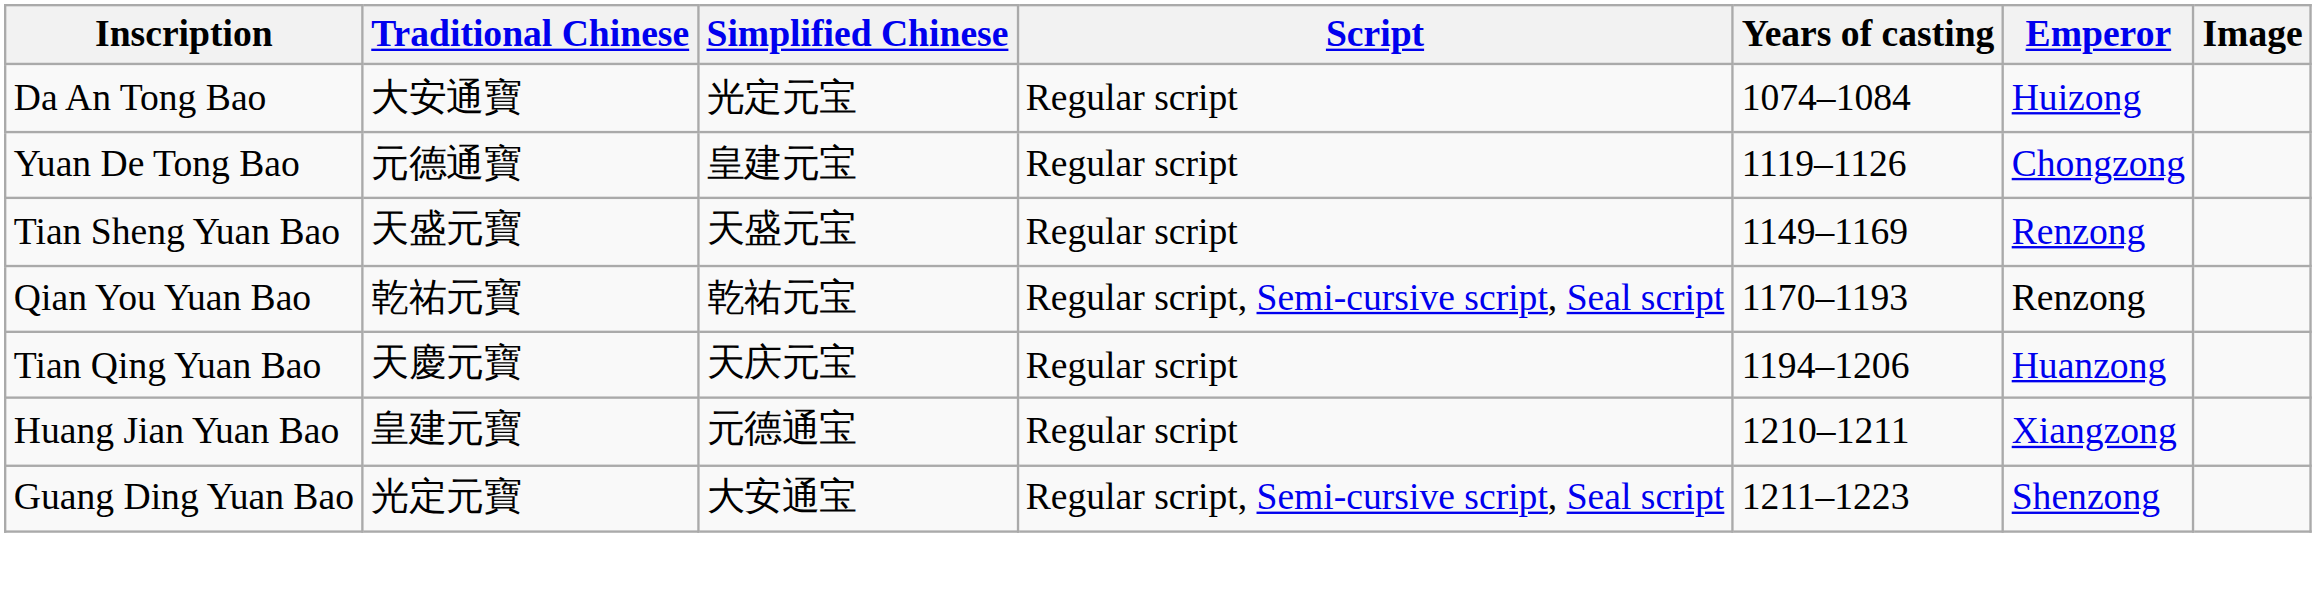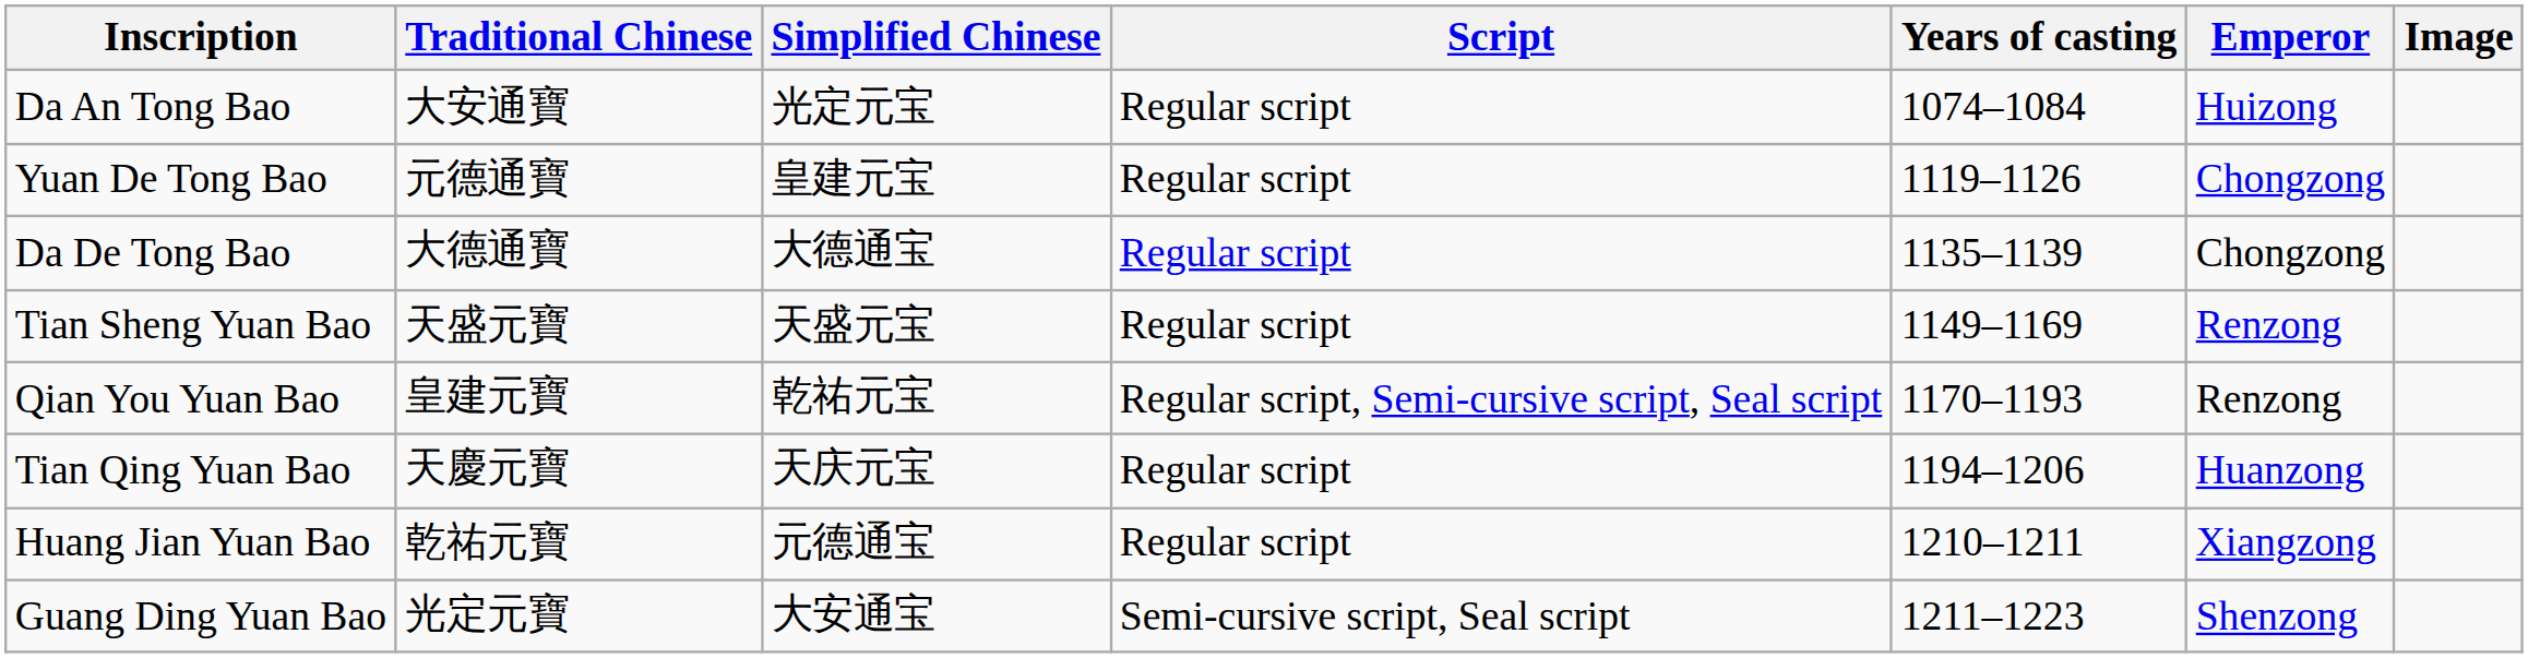 <table class="wikitable">
 <tr>
 <th>Inscription</th>
 <th><a href='#'>Traditional Chinese</a></th>
 <th><a href='#'>Simplified Chinese</a></th>
 <th><a href='#'>Script</a></th>
 <th>Years of casting</th>
 <th><a href='#'>Emperor</a></th>
 <th>Image</th>
 </tr>
 <tr>
 <td>Da An Tong Bao</td>
 <td>大安通寶</td>
 <td>光定元宝</td>
 <td>Regular script</td>
 <td>1074–1084</td>
 <td><a href='#'>Huizong</a></td>
 <td></td>
 </tr>
 <tr>
 <td>Yuan De Tong Bao</td>
 <td>元德通寶</td>
 <td>皇建元宝</td>
 <td>Regular script</td>
 <td>1119–1126</td>
 <td><a href='#'>Chongzong</a></td>
 <td></td>
 </tr>
 <tr>
+<td>Da De Tong Bao</td>
+<td>大德通寶</td>
+<td>大德通宝</td>
+<td><a href='#'>Regular script</a></td>
+<td>1135–1139</td>
+<td>Chongzong</td>
+<td></td>
+</tr>
+<tr>
 <td>Tian Sheng Yuan Bao</td>
 <td>天盛元寶</td>
 <td>天盛元宝</td>
 <td>Regular script</td>
 <td>1149–1169</td>
 <td><a href='#'>Renzong</a></td>
 <td></td>
 </tr>
 <tr>
 <td>Qian You Yuan Bao</td>
-<td>乾祐元寶</td>
+<td>皇建元寶</td>
 <td>乾祐元宝</td>
 <td>Regular script, <a href='#'>Semi-cursive script</a>, <a href='#'>Seal script</a></td>
 <td>1170–1193</td>
 <td>Renzong</td>
 <td></td>
 </tr>
 <tr>
 <td>Tian Qing Yuan Bao</td>
 <td>天慶元寶</td>
 <td>天庆元宝</td>
 <td>Regular script</td>
 <td>1194–1206</td>
 <td><a href='#'>Huanzong</a></td>
 <td></td>
 </tr>
 <tr>
 <td>Huang Jian Yuan Bao</td>
-<td>皇建元寶</td>
+<td>乾祐元寶</td>
 <td>元德通宝</td>
 <td>Regular script</td>
 <td>1210–1211</td>
 <td><a href='#'>Xiangzong</a></td>
 <td></td>
 </tr>
 <tr>
 <td>Guang Ding Yuan Bao</td>
 <td>光定元寶</td>
 <td>大安通宝</td>
-<td>Regular script, <a href='#'>Semi-cursive script</a>, <a href='#'>Seal script</a></td>
+<td>Semi-cursive script, Seal script</td>
 <td>1211–1223</td>
 <td><a href='#'>Shenzong</a></td>
 <td></td>
 </tr>
 </table>
